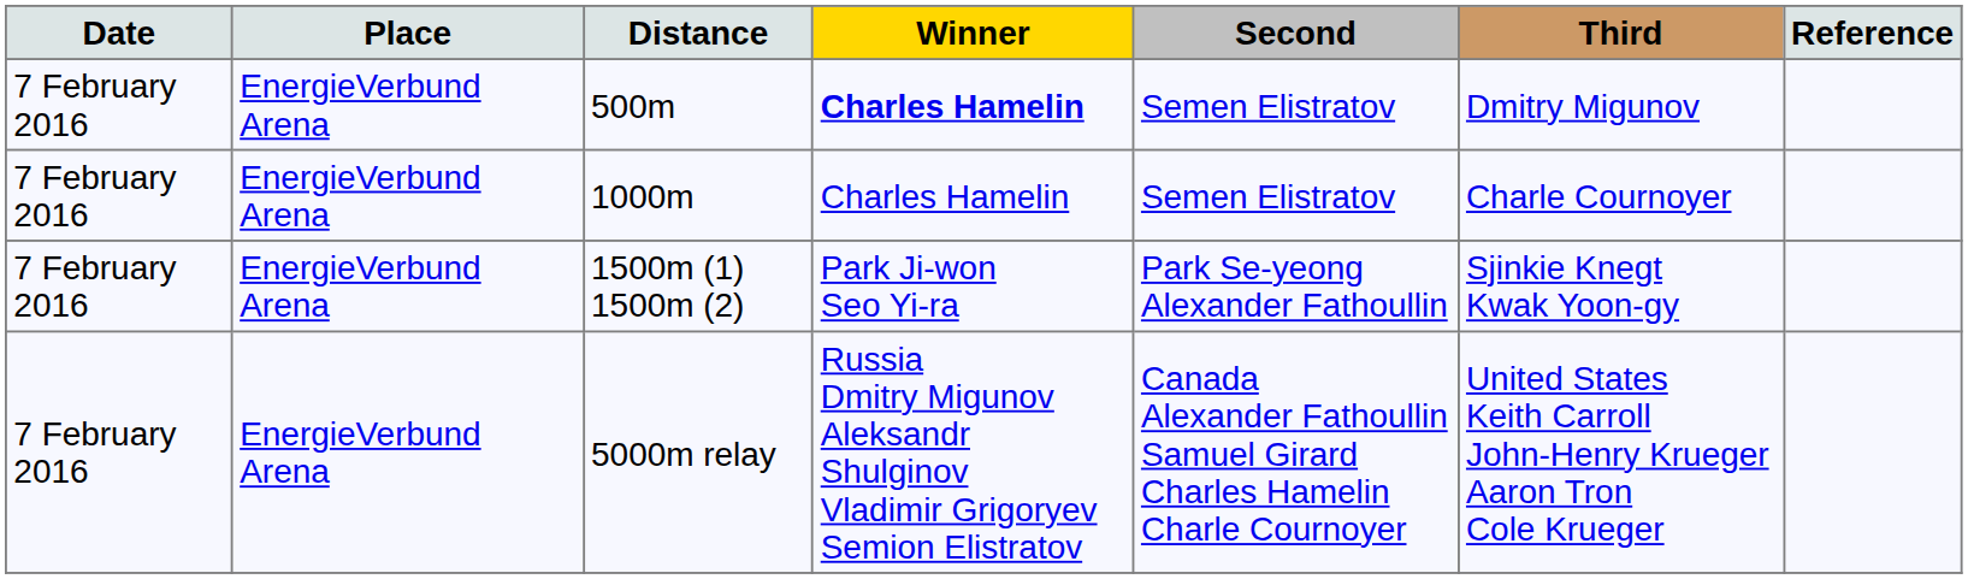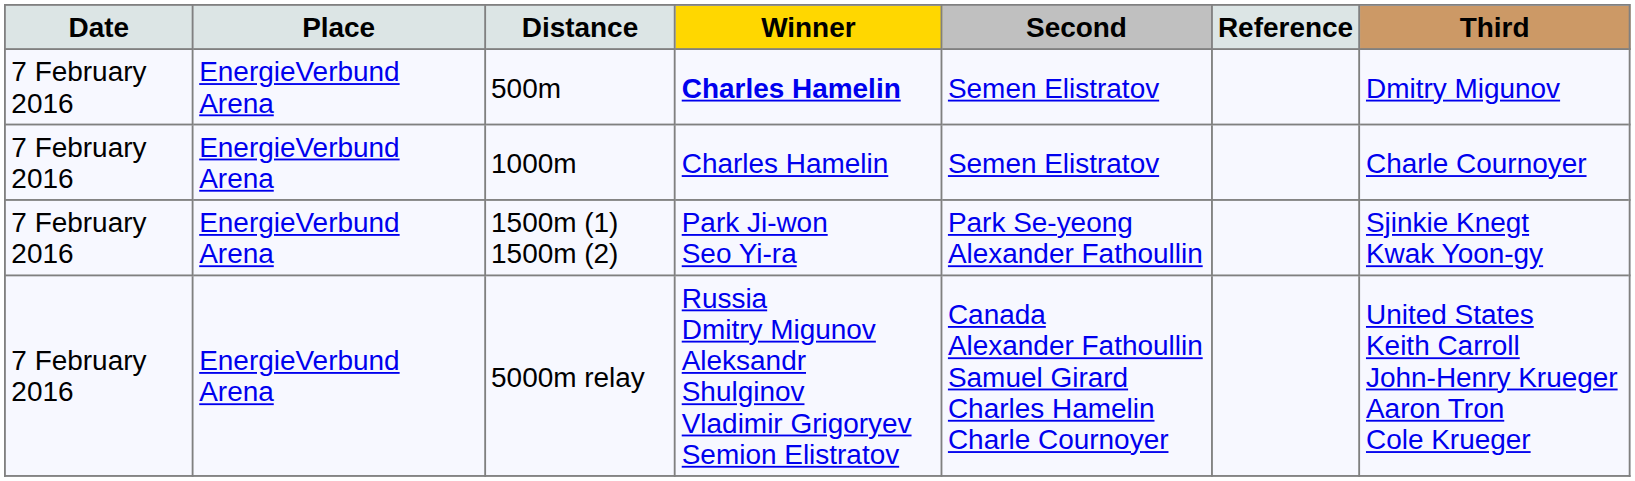 <table cellpadding="3" cellspacing="0" border="1" style="background:#f7f8ff; font-size:95%; border:gray solid 1px; border-collapse:collapse;">
 <tr style="background:#ccc; text-align:center;">
 <td style="background:#dce5e5; width:150px;"><strong>Date</strong></td>
 <td style="background:#dce5e5; width:220px;"><strong>Place</strong></td>
 <td style="background:#dce5e5; width:150px;"><strong>Distance</strong></td>
 <td style="background:gold; width:250px;"><strong>Winner</strong></td>
 <td style="background:silver; width:250px;"><strong>Second</strong></td>
+<td style="background:#dce5e5; width:30px;"><strong>Reference</strong></td>
 <td style="background:#c96; width:250px;"><strong>Third</strong></td>
-<td style="background:#dce5e5; width:30px;"><strong>Reference</strong></td>
 </tr>
 <tr style="text-align:left;">
 <td>7 February 2016</td>
 <td><a href='#'>EnergieVerbund Arena</a></td>
 <td>500m</td>
 <td><strong> <a href='#'>Charles Hamelin</a><br></strong></td>
 <td> <a href='#'>Semen Elistratov</a><br></td>
+<td></td>
 <td> <a href='#'>Dmitry Migunov</a></td>
-<td></td>
 </tr>
 <tr style="text-align:left;">
 <td>7 February 2016</td>
 <td><a href='#'>EnergieVerbund Arena</a></td>
 <td>1000m</td>
 <td> <a href='#'>Charles Hamelin</a><br></td>
 <td> <a href='#'>Semen Elistratov</a><br></td>
+<td></td>
 <td> <a href='#'>Charle Cournoyer</a></td>
-<td></td>
 </tr>
 <tr style="text-align:left;">
 <td>7 February 2016</td>
 <td><a href='#'>EnergieVerbund Arena</a></td>
 <td>1500m (1) <br> 1500m (2)</td>
 <td> <a href='#'>Park Ji-won</a><br> <a href='#'>Seo Yi-ra</a></td>
 <td> <a href='#'>Park Se-yeong</a><br> <a href='#'>Alexander Fathoullin</a></td>
+<td></td>
 <td> <a href='#'>Sjinkie Knegt</a><br> <a href='#'>Kwak Yoon-gy</a></td>
-<td></td>
 </tr>
 <tr style="text-align:left;">
 <td>7 February 2016</td>
 <td><a href='#'>EnergieVerbund Arena</a></td>
 <td>5000m relay</td>
 <td> <a href='#'>Russia</a><br><a href='#'>Dmitry Migunov</a><br><a href='#'>Aleksandr Shulginov</a><br><a href='#'>Vladimir Grigoryev</a><br><a href='#'>Semion Elistratov</a></td>
 <td> <a href='#'>Canada</a><br><a href='#'>Alexander Fathoullin</a><br><a href='#'>Samuel Girard</a><br><a href='#'>Charles Hamelin</a><br><a href='#'>Charle Cournoyer</a></td>
+<td></td>
 <td>  <a href='#'>United States</a><br><a href='#'>Keith Carroll</a><br><a href='#'>John-Henry Krueger</a><br><a href='#'>Aaron Tron</a><br><a href='#'>Cole Krueger</a></td>
-<td></td>
 </tr>
 </table>
